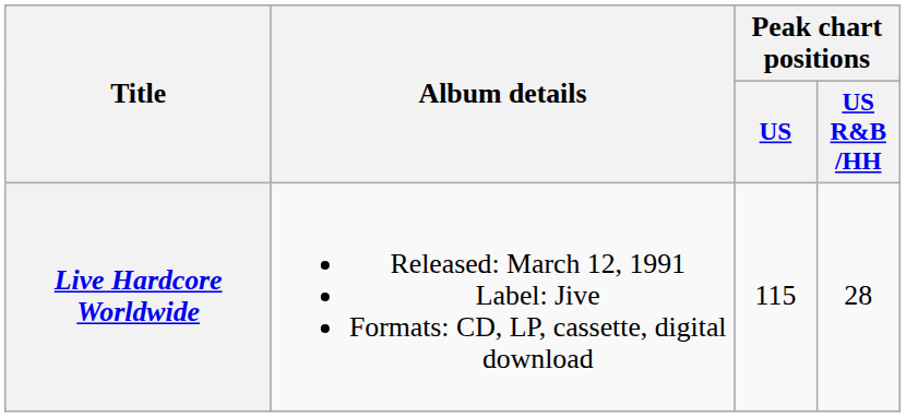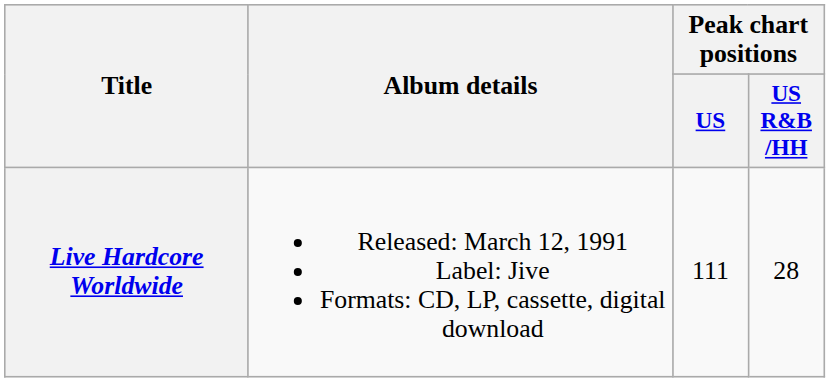 <table class="wikitable plainrowheaders" style="text-align:center;">
 <tr>
 <th scope="col" rowspan="2" style="width:9em;">Title</th>
 <th scope="col" rowspan="2" style="width:16em;">Album details</th>
 <th scope="col" colspan="2">Peak chart positions</th>
 </tr>
 <tr>
 <th scope="col" style="width:2.8em;font-size:90%;"><a href='#'>US</a><br></th>
 <th scope="col" style="width:2.8em;font-size:90%;"><a href='#'>US<br>R&B<br>/HH</a><br></th>
 </tr>
 <tr>
 <th scope="row"><em><a href='#'>Live Hardcore Worldwide</a></em></th>
 <td><br><ul><li>Released: March 12, 1991</li><li>Label: Jive</li><li>Formats: CD, LP, cassette, digital download</li></ul></td>
-<td align="center">115</td>
+<td align="center">111</td>
 <td align="center">28</td>
 </tr>
 </table>
